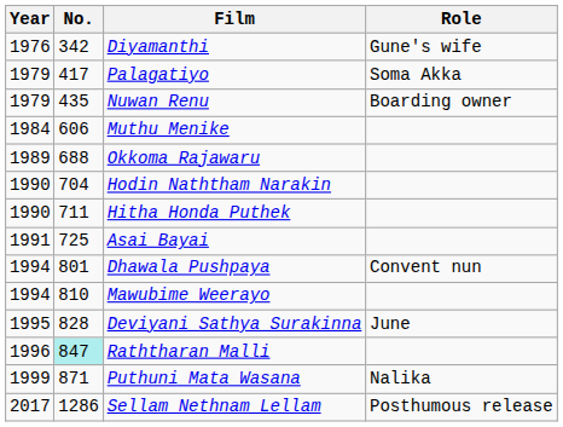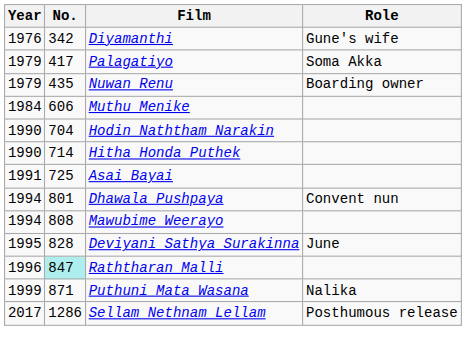 <table class="wikitable">
 <tr>
 <th>Year</th>
 <th>No.</th>
 <th>Film</th>
 <th>Role</th>
 </tr>
 <tr>
 <td>1976</td>
 <td>342</td>
 <td><em><a href='#'>Diyamanthi</a></em></td>
 <td>Gune's wife</td>
 </tr>
 <tr>
 <td>1979</td>
 <td>417</td>
 <td><em><a href='#'>Palagatiyo</a></em></td>
 <td>Soma Akka</td>
 </tr>
 <tr>
 <td>1979</td>
 <td>435</td>
 <td><em><a href='#'>Nuwan Renu</a></em></td>
 <td>Boarding owner</td>
 </tr>
 <tr>
 <td>1984</td>
 <td>606</td>
 <td><em><a href='#'>Muthu Menike</a></em></td>
 <td></td>
 </tr>
 <tr>
-<td>1989</td>
-<td>688</td>
-<td><em><a href='#'>Okkoma Rajawaru</a></em></td>
-<td></td>
-</tr>
-<tr>
 <td>1990</td>
 <td>704</td>
 <td><em><a href='#'>Hodin Naththam Narakin</a></em></td>
 <td></td>
 </tr>
 <tr>
 <td>1990</td>
-<td>711</td>
+<td>714</td>
 <td><em><a href='#'>Hitha Honda Puthek</a></em></td>
 <td></td>
 </tr>
 <tr>
 <td>1991</td>
 <td>725</td>
 <td><em><a href='#'>Asai Bayai</a></em></td>
 <td></td>
 </tr>
 <tr>
 <td>1994</td>
 <td>801</td>
 <td><em><a href='#'>Dhawala Pushpaya</a></em></td>
 <td>Convent nun</td>
 </tr>
 <tr>
 <td>1994</td>
-<td>810</td>
+<td>808</td>
 <td><em><a href='#'>Mawubime Weerayo</a></em></td>
 <td></td>
 </tr>
 <tr>
 <td>1995</td>
 <td>828</td>
 <td><em><a href='#'>Deviyani Sathya Surakinna</a></em></td>
 <td>June</td>
 </tr>
 <tr>
 <td>1996</td>
 <td style="background: paleturquoise;">847</td>
 <td><em><a href='#'>Raththaran Malli</a></em></td>
 <td></td>
 </tr>
 <tr>
 <td>1999</td>
 <td>871</td>
 <td><em><a href='#'>Puthuni Mata Wasana</a></em></td>
 <td>Nalika</td>
 </tr>
 <tr>
 <td>2017</td>
 <td>1286</td>
 <td><em><a href='#'>Sellam Nethnam Lellam</a></em></td>
 <td>Posthumous release</td>
 </tr>
 </table>
